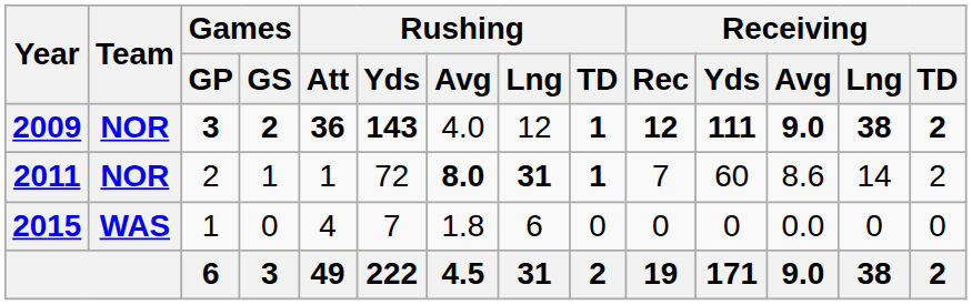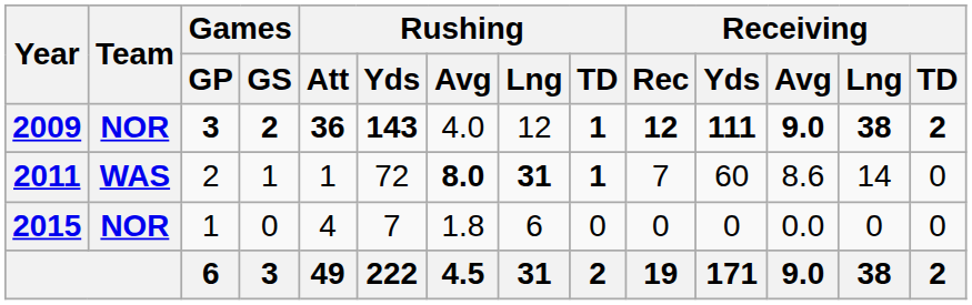 <table class="wikitable" style="text-align:center;">
 <tr>
 <th rowspan="2">Year</th>
 <th rowspan="2">Team</th>
 <th colspan="2">Games</th>
 <th colspan="5">Rushing</th>
 <th colspan="5">Receiving</th>
 </tr>
 <tr>
 <th>GP</th>
 <th>GS</th>
 <th>Att</th>
 <th>Yds</th>
 <th>Avg</th>
 <th>Lng</th>
 <th>TD</th>
 <th>Rec</th>
 <th>Yds</th>
 <th>Avg</th>
 <th>Lng</th>
 <th>TD</th>
 </tr>
 <tr>
 <th><a href='#'>2009</a></th>
 <th><a href='#'>NOR</a></th>
 <td><strong>3</strong></td>
 <td><strong>2</strong></td>
 <td><strong>36</strong></td>
 <td><strong>143</strong></td>
 <td>4.0</td>
 <td>12</td>
 <td><strong>1</strong></td>
 <td><strong>12</strong></td>
 <td><strong>111</strong></td>
 <td><strong>9.0</strong></td>
 <td><strong>38</strong></td>
 <td><strong>2</strong></td>
 </tr>
 <tr>
 <th><a href='#'>2011</a></th>
-<th><a href='#'>NOR</a></th>
+<th><a href='#'>WAS</a></th>
 <td>2</td>
 <td>1</td>
 <td>1</td>
 <td>72</td>
 <td><strong>8.0</strong></td>
 <td><strong>31</strong></td>
 <td><strong>1</strong></td>
 <td>7</td>
 <td>60</td>
 <td>8.6</td>
 <td>14</td>
-<td>2</td>
+<td>0</td>
 </tr>
 <tr>
 <th><a href='#'>2015</a></th>
-<th><a href='#'>WAS</a></th>
+<th><a href='#'>NOR</a></th>
 <td>1</td>
 <td>0</td>
 <td>4</td>
 <td>7</td>
 <td>1.8</td>
 <td>6</td>
 <td>0</td>
 <td>0</td>
 <td>0</td>
 <td>0.0</td>
 <td>0</td>
 <td>0</td>
 </tr>
 <tr>
 <th colspan="2"></th>
 <th>6</th>
 <th>3</th>
 <th>49</th>
 <th>222</th>
 <th>4.5</th>
 <th>31</th>
 <th>2</th>
 <th>19</th>
 <th>171</th>
 <th>9.0</th>
 <th>38</th>
 <th>2</th>
 </tr>
 </table>
